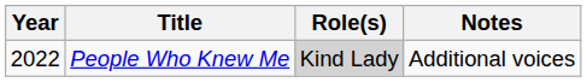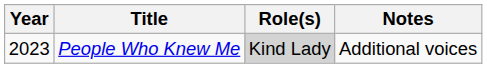 <table class="wikitable sortable">
 <tr>
 <th>Year</th>
 <th>Title</th>
 <th>Role(s)</th>
 <th class="unsortable">Notes</th>
 </tr>
 <tr>
-<td>2022</td>
+<td>2023</td>
 <td><em><a href='#'>People Who Knew Me</a></em></td>
 <td style="background: lightgrey;">Kind Lady</td>
 <td>Additional voices</td>
 </tr>
 </table>
